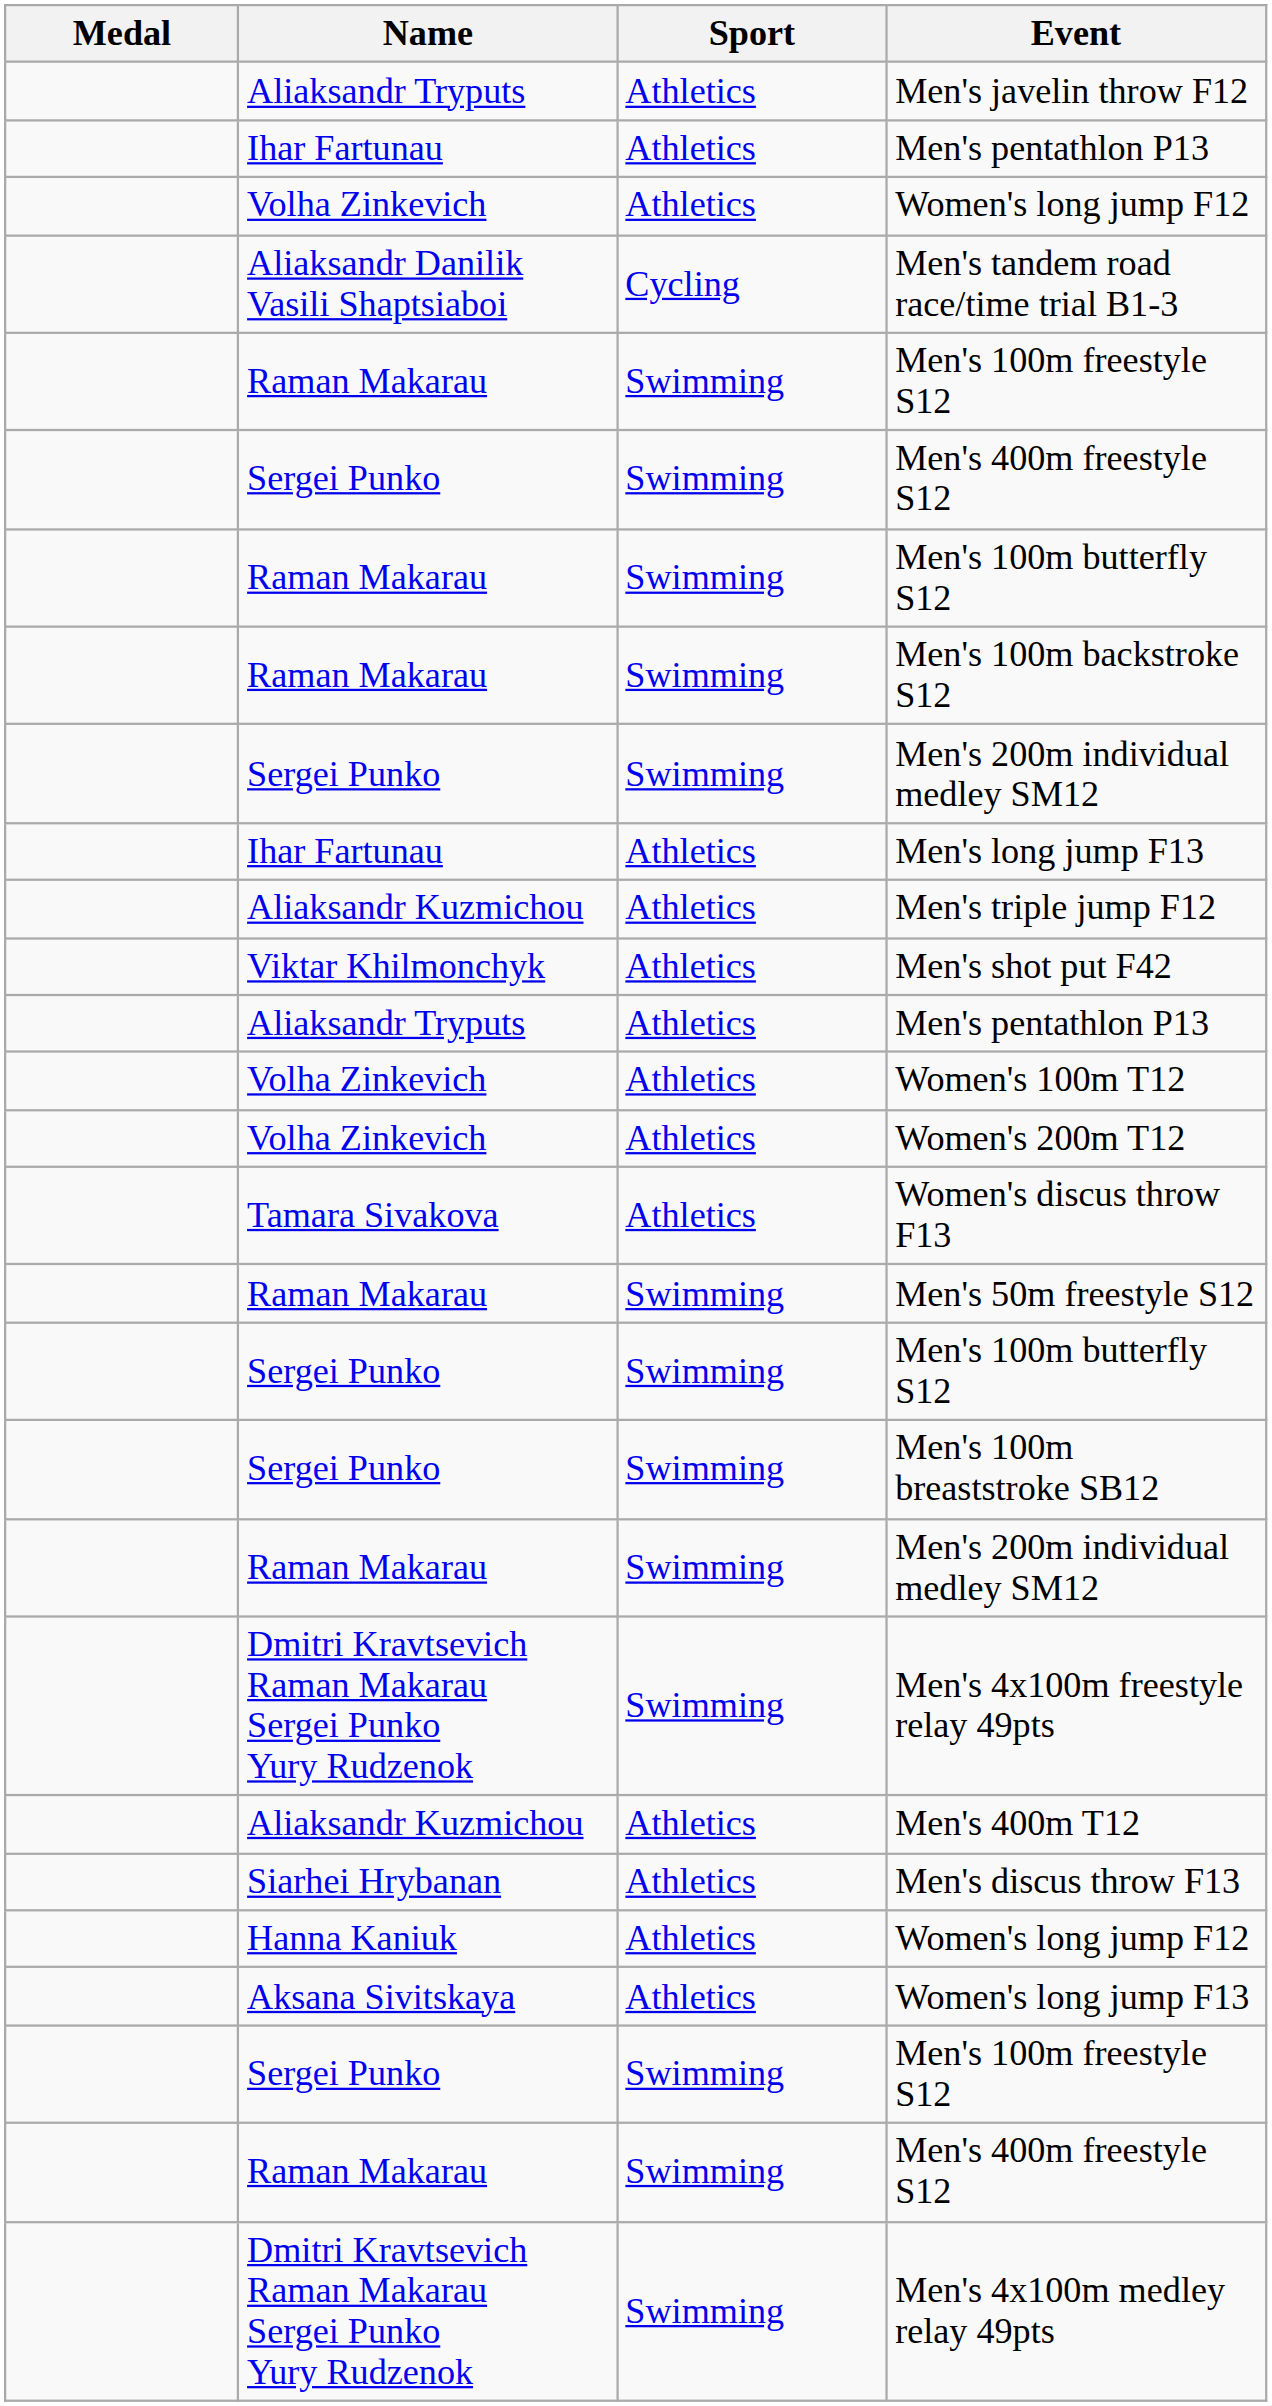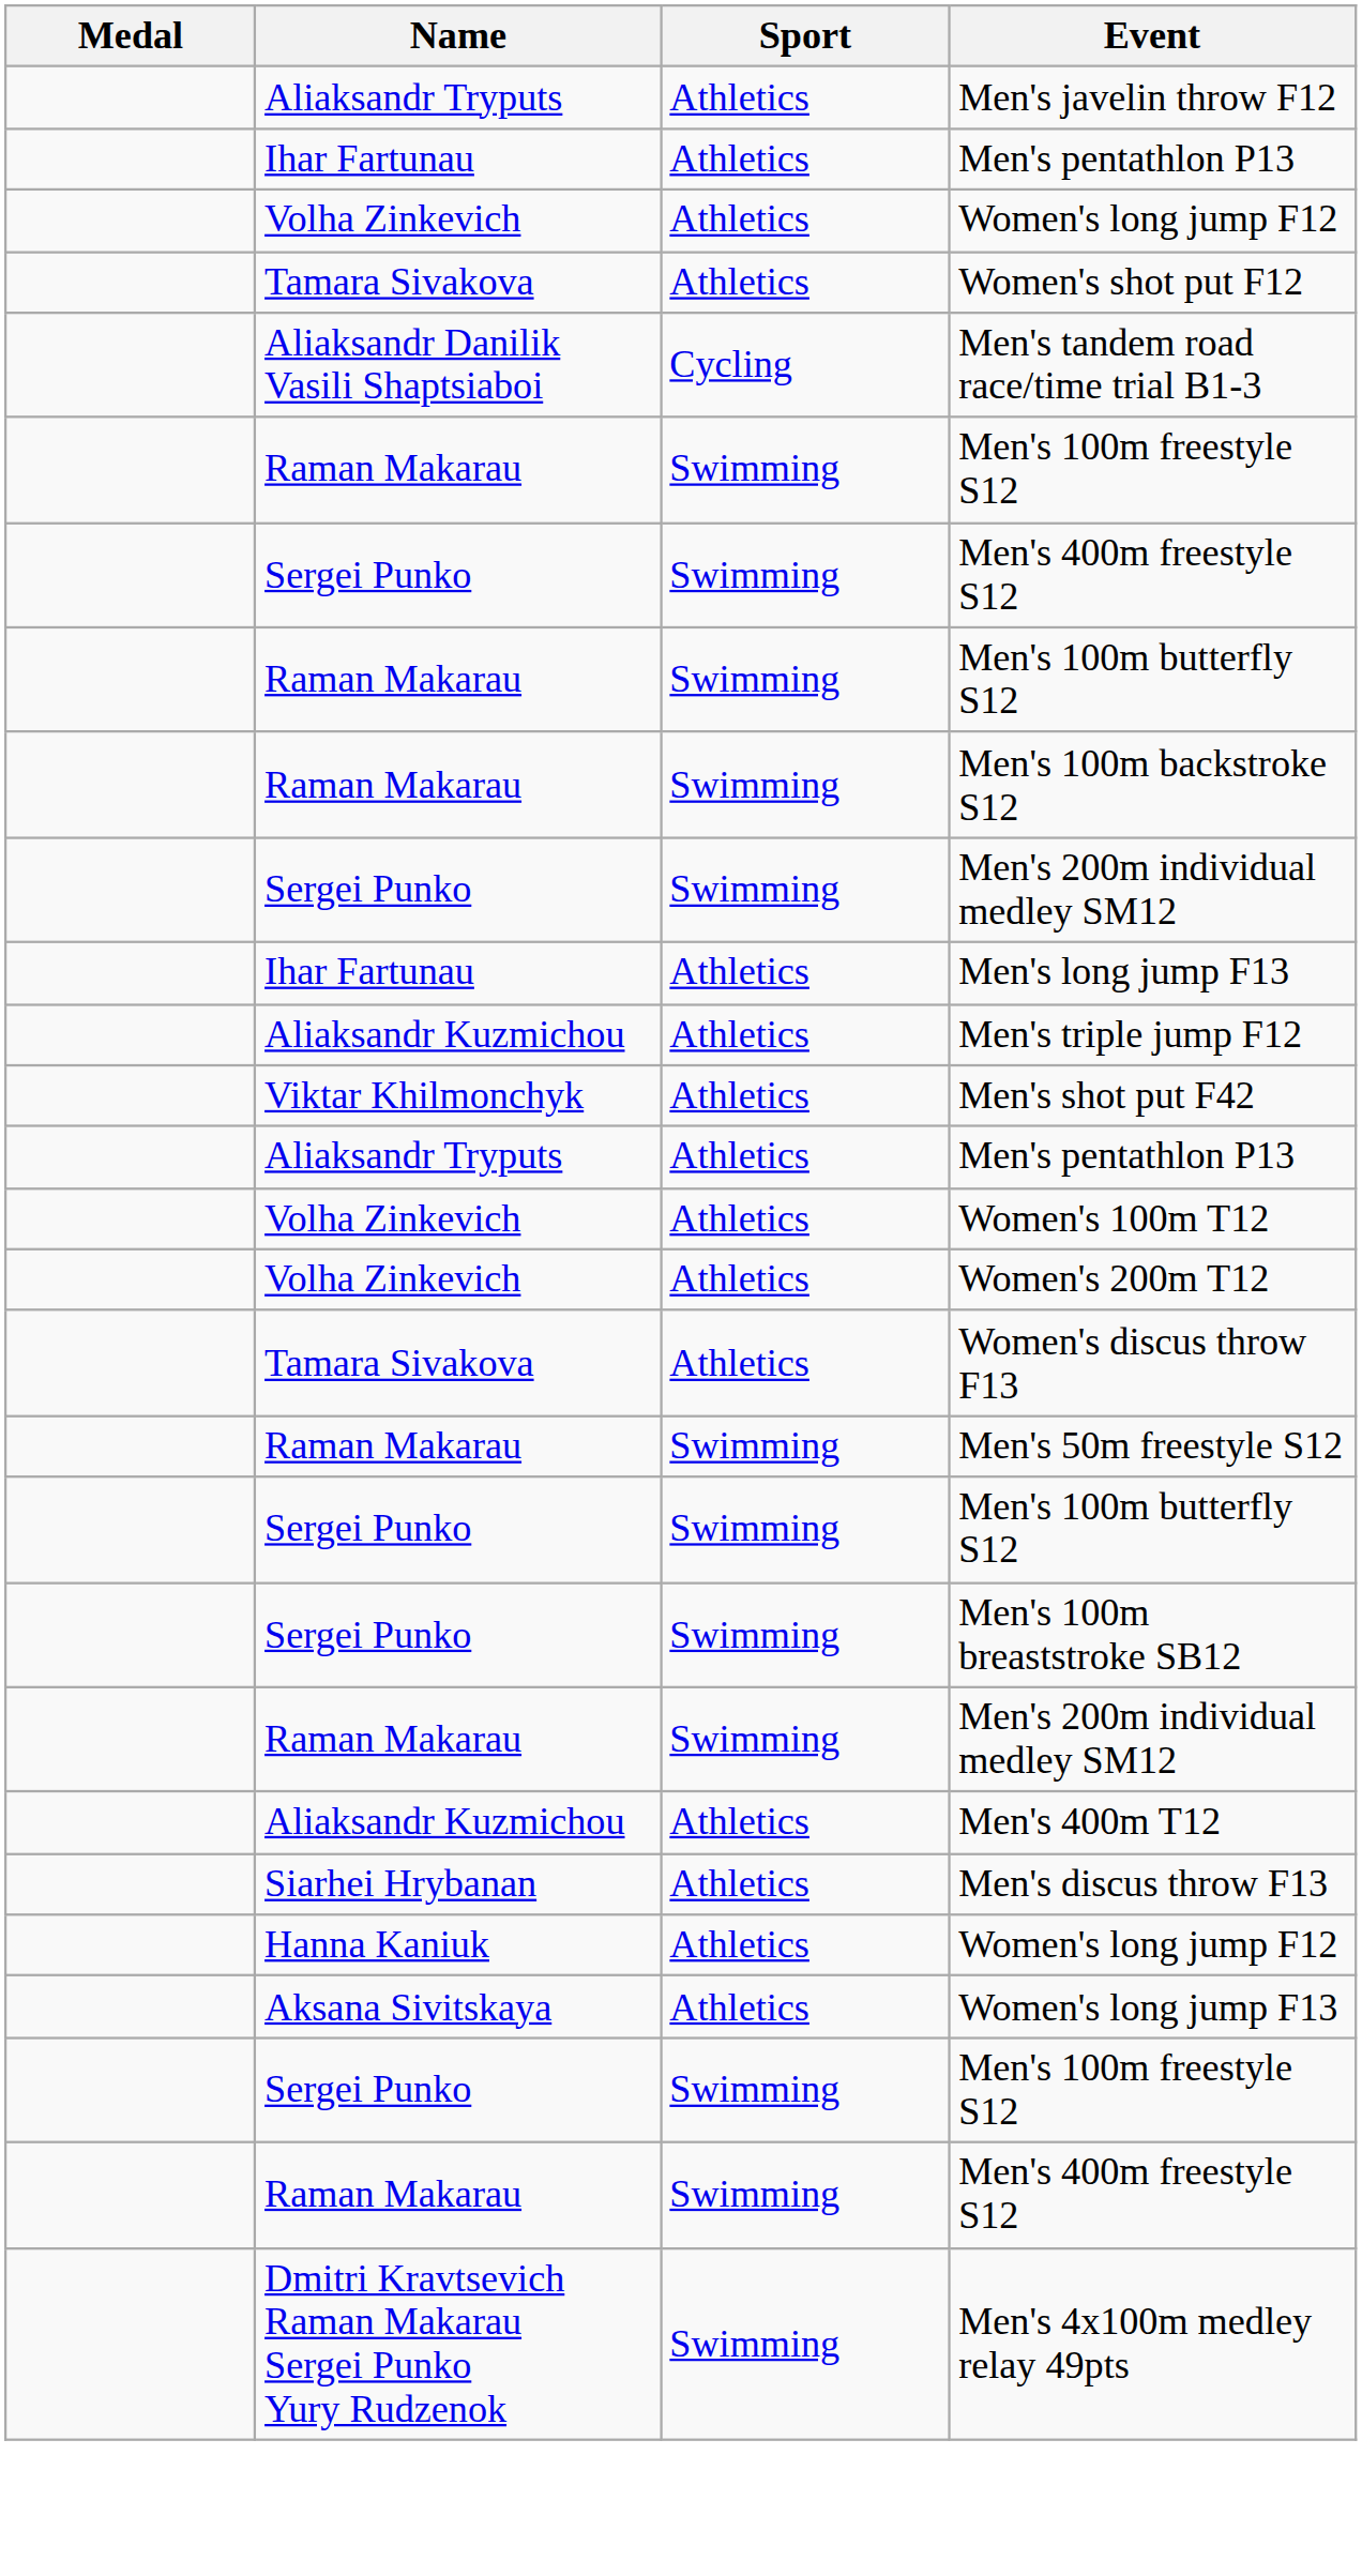 <table class="wikitable">
 <tr>
 <th style="width:6em">Medal</th>
 <th style="width:10em">Name</th>
 <th style="width:7em">Sport</th>
 <th style="width:10em">Event</th>
 </tr>
 <tr>
 <td></td>
 <td><a href='#'>Aliaksandr Tryputs</a></td>
 <td><a href='#'>Athletics</a></td>
 <td>Men's javelin throw F12</td>
 </tr>
 <tr>
 <td></td>
 <td><a href='#'>Ihar Fartunau</a></td>
 <td><a href='#'>Athletics</a></td>
 <td>Men's pentathlon P13</td>
 </tr>
 <tr>
 <td></td>
 <td><a href='#'>Volha Zinkevich</a></td>
 <td><a href='#'>Athletics</a></td>
 <td>Women's long jump F12</td>
+</tr>
+<tr>
+<td></td>
+<td><a href='#'>Tamara Sivakova</a></td>
+<td><a href='#'>Athletics</a></td>
+<td>Women's shot put F12</td>
 </tr>
 <tr>
 <td></td>
 <td><a href='#'>Aliaksandr Danilik</a><br> <a href='#'>Vasili Shaptsiaboi</a></td>
 <td><a href='#'>Cycling</a></td>
 <td>Men's tandem road race/time trial B1-3</td>
 </tr>
 <tr>
 <td></td>
 <td><a href='#'>Raman Makarau</a></td>
 <td><a href='#'>Swimming</a></td>
 <td>Men's 100m freestyle S12</td>
 </tr>
 <tr>
 <td></td>
 <td><a href='#'>Sergei Punko</a></td>
 <td><a href='#'>Swimming</a></td>
 <td>Men's 400m freestyle S12</td>
 </tr>
 <tr>
 <td></td>
 <td><a href='#'>Raman Makarau</a></td>
 <td><a href='#'>Swimming</a></td>
 <td>Men's 100m butterfly S12</td>
 </tr>
 <tr>
 <td></td>
 <td><a href='#'>Raman Makarau</a></td>
 <td><a href='#'>Swimming</a></td>
 <td>Men's 100m backstroke S12</td>
 </tr>
 <tr>
 <td></td>
 <td><a href='#'>Sergei Punko</a></td>
 <td><a href='#'>Swimming</a></td>
 <td>Men's 200m individual medley SM12</td>
 </tr>
 <tr>
 <td></td>
 <td><a href='#'>Ihar Fartunau</a></td>
 <td><a href='#'>Athletics</a></td>
 <td>Men's long jump F13</td>
 </tr>
 <tr>
 <td></td>
 <td><a href='#'>Aliaksandr Kuzmichou</a></td>
 <td><a href='#'>Athletics</a></td>
 <td>Men's triple jump F12</td>
 </tr>
 <tr>
 <td></td>
 <td><a href='#'>Viktar Khilmonchyk</a></td>
 <td><a href='#'>Athletics</a></td>
 <td>Men's shot put F42</td>
 </tr>
 <tr>
 <td></td>
 <td><a href='#'>Aliaksandr Tryputs</a></td>
 <td><a href='#'>Athletics</a></td>
 <td>Men's pentathlon P13</td>
 </tr>
 <tr>
 <td></td>
 <td><a href='#'>Volha Zinkevich</a></td>
 <td><a href='#'>Athletics</a></td>
 <td>Women's 100m T12</td>
 </tr>
 <tr>
 <td></td>
 <td><a href='#'>Volha Zinkevich</a></td>
 <td><a href='#'>Athletics</a></td>
 <td>Women's 200m T12</td>
 </tr>
 <tr>
 <td></td>
 <td><a href='#'>Tamara Sivakova</a></td>
 <td><a href='#'>Athletics</a></td>
 <td>Women's discus throw F13</td>
 </tr>
 <tr>
 <td></td>
 <td><a href='#'>Raman Makarau</a></td>
 <td><a href='#'>Swimming</a></td>
 <td>Men's 50m freestyle S12</td>
 </tr>
 <tr>
 <td></td>
 <td><a href='#'>Sergei Punko</a></td>
 <td><a href='#'>Swimming</a></td>
 <td>Men's 100m butterfly S12</td>
 </tr>
 <tr>
 <td></td>
 <td><a href='#'>Sergei Punko</a></td>
 <td><a href='#'>Swimming</a></td>
 <td>Men's 100m breaststroke SB12</td>
 </tr>
 <tr>
 <td></td>
 <td><a href='#'>Raman Makarau</a></td>
 <td><a href='#'>Swimming</a></td>
 <td>Men's 200m individual medley SM12</td>
 </tr>
 <tr>
 <td></td>
-<td><a href='#'>Dmitri Kravtsevich</a><br> <a href='#'>Raman Makarau</a><br> <a href='#'>Sergei Punko</a><br> <a href='#'>Yury Rudzenok</a></td>
-<td><a href='#'>Swimming</a></td>
-<td>Men's 4x100m freestyle relay 49pts</td>
-</tr>
-<tr>
-<td></td>
 <td><a href='#'>Aliaksandr Kuzmichou</a></td>
 <td><a href='#'>Athletics</a></td>
 <td>Men's 400m T12</td>
 </tr>
 <tr>
 <td></td>
 <td><a href='#'>Siarhei Hrybanan</a></td>
 <td><a href='#'>Athletics</a></td>
 <td>Men's discus throw F13</td>
 </tr>
 <tr>
 <td></td>
 <td><a href='#'>Hanna Kaniuk</a></td>
 <td><a href='#'>Athletics</a></td>
 <td>Women's long jump F12</td>
 </tr>
 <tr>
 <td></td>
 <td><a href='#'>Aksana Sivitskaya</a></td>
 <td><a href='#'>Athletics</a></td>
 <td>Women's long jump F13</td>
 </tr>
 <tr>
 <td></td>
 <td><a href='#'>Sergei Punko</a></td>
 <td><a href='#'>Swimming</a></td>
 <td>Men's 100m freestyle S12</td>
 </tr>
 <tr>
 <td></td>
 <td><a href='#'>Raman Makarau</a></td>
 <td><a href='#'>Swimming</a></td>
 <td>Men's 400m freestyle S12</td>
 </tr>
 <tr>
 <td></td>
 <td><a href='#'>Dmitri Kravtsevich</a><br> <a href='#'>Raman Makarau</a><br> <a href='#'>Sergei Punko</a><br> <a href='#'>Yury Rudzenok</a></td>
 <td><a href='#'>Swimming</a></td>
 <td>Men's 4x100m medley relay 49pts</td>
 </tr>
 </table>
